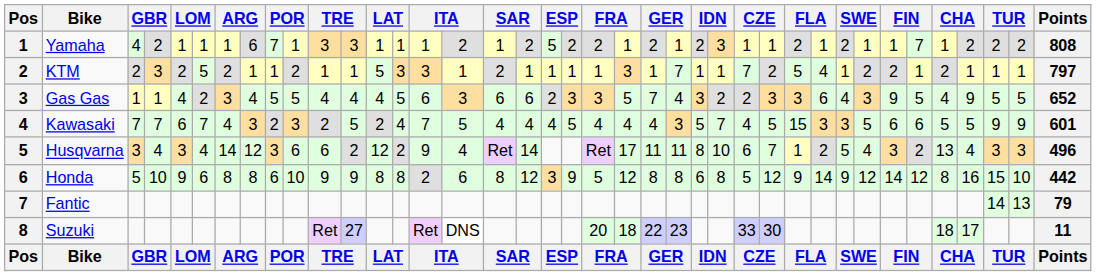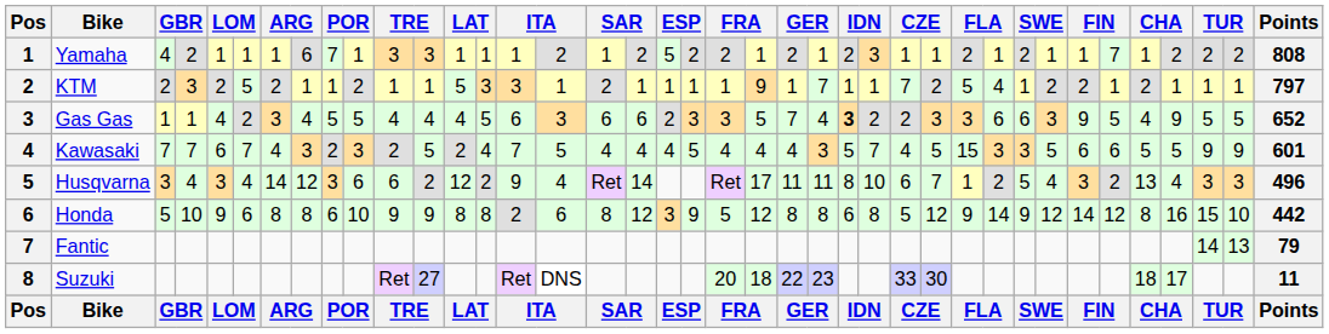 <table class="wikitable" style="font-size: 80%; text-align:center">
 <tr valign="top">
 <th valign="middle">Pos</th>
 <th valign="middle">Bike</th>
 <th colspan=2><a href='#'>GBR</a><br></th>
 <th colspan=2><a href='#'>LOM</a><br></th>
 <th colspan=2><a href='#'>ARG</a><br></th>
 <th colspan=2><a href='#'>POR</a><br></th>
 <th colspan=2><a href='#'>TRE</a><br></th>
 <th colspan=2><a href='#'>LAT</a><br></th>
 <th colspan=2><a href='#'>ITA</a><br></th>
 <th colspan=2><a href='#'>SAR</a><br></th>
 <th colspan=2><a href='#'>ESP</a><br></th>
 <th colspan=2><a href='#'>FRA</a><br></th>
 <th colspan=2><a href='#'>GER</a><br></th>
 <th colspan=2><a href='#'>IDN</a><br></th>
 <th colspan=2><a href='#'>CZE</a><br></th>
 <th colspan=2><a href='#'>FLA</a><br></th>
 <th colspan=2><a href='#'>SWE</a><br></th>
 <th colspan=2><a href='#'>FIN</a><br></th>
 <th colspan=2><a href='#'>CHA</a><br></th>
 <th colspan=2><a href='#'>TUR</a><br></th>
 <th valign="middle">Points</th>
 </tr>
 <tr>
 <th>1</th>
 <td align=left><a href='#'>Yamaha</a></td>
 <td style="background:#dfffdf;">4</td>
 <td style="background:#dfdfdf;">2</td>
 <td style="background:#ffffbf;">1</td>
 <td style="background:#ffffbf;">1</td>
 <td style="background:#ffffbf;">1</td>
 <td style="background:#dfdfdf;">6</td>
 <td style="background:#dfffdf;">7</td>
 <td style="background:#ffffbf;">1</td>
 <td style="background:#ffdf9f;">3</td>
 <td style="background:#ffdf9f;">3</td>
 <td style="background:#ffffbf;">1</td>
 <td style="background:#ffffbf;">1</td>
 <td style="background:#ffffbf;">1</td>
 <td style="background:#dfdfdf;">2</td>
 <td style="background:#ffffbf;">1</td>
 <td style="background:#dfdfdf;">2</td>
 <td style="background:#dfffdf;">5</td>
 <td style="background:#dfdfdf;">2</td>
 <td style="background:#dfdfdf;">2</td>
 <td style="background:#ffffbf;">1</td>
 <td style="background:#dfdfdf;">2</td>
 <td style="background:#ffffbf;">1</td>
 <td style="background:#dfdfdf;">2</td>
 <td style="background:#ffdf9f;">3</td>
 <td style="background:#ffffbf;">1</td>
 <td style="background:#ffffbf;">1</td>
 <td style="background:#dfdfdf;">2</td>
 <td style="background:#ffffbf;">1</td>
 <td style="background:#dfdfdf;">2</td>
 <td style="background:#ffffbf;">1</td>
 <td style="background:#ffffbf;">1</td>
 <td style="background:#dfffdf;">7</td>
 <td style="background:#ffffbf;">1</td>
 <td style="background:#dfdfdf;">2</td>
 <td style="background:#dfdfdf;">2</td>
 <td style="background:#dfdfdf;">2</td>
 <th>808</th>
 </tr>
 <tr>
 <th>2</th>
 <td align=left><a href='#'>KTM</a></td>
 <td style="background:#dfdfdf;">2</td>
 <td style="background:#ffdf9f;">3</td>
 <td style="background:#dfdfdf;">2</td>
 <td style="background:#dfffdf;">5</td>
 <td style="background:#dfdfdf;">2</td>
 <td style="background:#ffffbf;">1</td>
 <td style="background:#ffffbf;">1</td>
 <td style="background:#dfdfdf;">2</td>
 <td style="background:#ffffbf;">1</td>
 <td style="background:#ffffbf;">1</td>
 <td style="background:#dfffdf;">5</td>
 <td style="background:#ffdf9f;">3</td>
 <td style="background:#ffdf9f;">3</td>
 <td style="background:#ffffbf;">1</td>
 <td style="background:#dfdfdf;">2</td>
 <td style="background:#ffffbf;">1</td>
 <td style="background:#ffffbf;">1</td>
 <td style="background:#ffffbf;">1</td>
 <td style="background:#ffffbf;">1</td>
-<td style="background:#ffdf9f;">3</td>
+<td style="background:#ffdf9f;">9</td>
 <td style="background:#ffffbf;">1</td>
 <td style="background:#dfffdf;">7</td>
 <td style="background:#ffffbf;">1</td>
 <td style="background:#ffffbf;">1</td>
 <td style="background:#dfffdf;">7</td>
 <td style="background:#dfdfdf;">2</td>
 <td style="background:#dfffdf;">5</td>
 <td style="background:#dfffdf;">4</td>
 <td style="background:#ffffbf;">1</td>
 <td style="background:#dfdfdf;">2</td>
 <td style="background:#dfdfdf;">2</td>
 <td style="background:#ffffbf;">1</td>
 <td style="background:#dfdfdf;">2</td>
 <td style="background:#ffffbf;">1</td>
 <td style="background:#ffffbf;">1</td>
 <td style="background:#ffffbf;">1</td>
 <th>797</th>
 </tr>
 <tr>
 <th>3</th>
 <td align=left><a href='#'>Gas Gas</a></td>
 <td style="background:#ffffbf;">1</td>
 <td style="background:#ffffbf;">1</td>
 <td style="background:#dfffdf;">4</td>
 <td style="background:#dfdfdf;">2</td>
 <td style="background:#ffdf9f;">3</td>
 <td style="background:#dfffdf;">4</td>
 <td style="background:#dfffdf;">5</td>
 <td style="background:#dfffdf;">5</td>
 <td style="background:#dfffdf;">4</td>
 <td style="background:#dfffdf;">4</td>
 <td style="background:#dfffdf;">4</td>
 <td style="background:#dfffdf;">5</td>
 <td style="background:#dfffdf;">6</td>
 <td style="background:#ffdf9f;">3</td>
 <td style="background:#dfffdf;">6</td>
 <td style="background:#dfffdf;">6</td>
 <td style="background:#dfdfdf;">2</td>
 <td style="background:#ffdf9f;">3</td>
 <td style="background:#ffdf9f;">3</td>
 <td style="background:#dfffdf;">5</td>
 <td style="background:#dfffdf;">7</td>
 <td style="background:#dfffdf;">4</td>
-<td style="background:#ffdf9f;">3</td>
+<td style="background:#ffdf9f;"><strong>3</strong></td>
 <td style="background:#dfdfdf;">2</td>
 <td style="background:#dfdfdf;">2</td>
 <td style="background:#ffdf9f;">3</td>
 <td style="background:#ffdf9f;">3</td>
 <td style="background:#dfffdf;">6</td>
-<td style="background:#dfffdf;">4</td>
+<td style="background:#dfffdf;">6</td>
 <td style="background:#ffdf9f;">3</td>
 <td style="background:#dfffdf;">9</td>
 <td style="background:#dfffdf;">5</td>
 <td style="background:#dfffdf;">4</td>
 <td style="background:#dfffdf;">9</td>
 <td style="background:#dfffdf;">5</td>
 <td style="background:#dfffdf;">5</td>
 <th>652</th>
 </tr>
 <tr>
 <th>4</th>
 <td align=left><a href='#'>Kawasaki</a></td>
 <td style="background:#dfffdf;">7</td>
 <td style="background:#dfffdf;">7</td>
 <td style="background:#dfffdf;">6</td>
 <td style="background:#dfffdf;">7</td>
 <td style="background:#dfffdf;">4</td>
 <td style="background:#ffdf9f;">3</td>
 <td style="background:#dfdfdf;">2</td>
 <td style="background:#ffdf9f;">3</td>
 <td style="background:#dfdfdf;">2</td>
 <td style="background:#dfffdf;">5</td>
 <td style="background:#dfdfdf;">2</td>
 <td style="background:#dfffdf;">4</td>
 <td style="background:#dfffdf;">7</td>
 <td style="background:#dfffdf;">5</td>
 <td style="background:#dfffdf;">4</td>
 <td style="background:#dfffdf;">4</td>
 <td style="background:#dfffdf;">4</td>
 <td style="background:#dfffdf;">5</td>
 <td style="background:#dfffdf;">4</td>
 <td style="background:#dfffdf;">4</td>
 <td style="background:#dfffdf;">4</td>
 <td style="background:#ffdf9f;">3</td>
 <td style="background:#dfffdf;">5</td>
 <td style="background:#dfffdf;">7</td>
 <td style="background:#dfffdf;">4</td>
 <td style="background:#dfffdf;">5</td>
 <td style="background:#dfffdf;">15</td>
 <td style="background:#ffdf9f;">3</td>
 <td style="background:#ffdf9f;">3</td>
 <td style="background:#dfffdf;">5</td>
 <td style="background:#dfffdf;">6</td>
 <td style="background:#dfffdf;">6</td>
 <td style="background:#dfffdf;">5</td>
 <td style="background:#dfffdf;">5</td>
 <td style="background:#dfffdf;">9</td>
 <td style="background:#dfffdf;">9</td>
 <th>601</th>
 </tr>
 <tr>
 <th>5</th>
 <td align=left><a href='#'>Husqvarna</a></td>
 <td style="background:#ffdf9f;">3</td>
 <td style="background:#dfffdf;">4</td>
 <td style="background:#ffdf9f;">3</td>
 <td style="background:#dfffdf;">4</td>
 <td style="background:#dfffdf;">14</td>
 <td style="background:#dfffdf;">12</td>
 <td style="background:#ffdf9f;">3</td>
 <td style="background:#dfffdf;">6</td>
 <td style="background:#dfffdf;">6</td>
 <td style="background:#dfdfdf;">2</td>
 <td style="background:#dfffdf;">12</td>
 <td style="background:#dfdfdf;">2</td>
 <td style="background:#dfffdf;">9</td>
 <td style="background:#dfffdf;">4</td>
 <td style="background:#efcfff;">Ret</td>
 <td style="background:#dfffdf;">14</td>
 <td></td>
 <td></td>
 <td style="background:#efcfff;">Ret</td>
 <td style="background:#dfffdf;">17</td>
 <td style="background:#dfffdf;">11</td>
 <td style="background:#dfffdf;">11</td>
 <td style="background:#dfffdf;">8</td>
 <td style="background:#dfffdf;">10</td>
 <td style="background:#dfffdf;">6</td>
 <td style="background:#dfffdf;">7</td>
 <td style="background:#ffffbf;">1</td>
 <td style="background:#dfdfdf;">2</td>
 <td style="background:#dfffdf;">5</td>
 <td style="background:#dfffdf;">4</td>
 <td style="background:#ffdf9f;">3</td>
 <td style="background:#dfdfdf;">2</td>
 <td style="background:#dfffdf;">13</td>
 <td style="background:#dfffdf;">4</td>
 <td style="background:#ffdf9f;">3</td>
 <td style="background:#ffdf9f;">3</td>
 <th>496</th>
 </tr>
 <tr>
 <th>6</th>
 <td align=left><a href='#'>Honda</a></td>
 <td style="background:#dfffdf;">5</td>
 <td style="background:#dfffdf;">10</td>
 <td style="background:#dfffdf;">9</td>
 <td style="background:#dfffdf;">6</td>
 <td style="background:#dfffdf;">8</td>
 <td style="background:#dfffdf;">8</td>
 <td style="background:#dfffdf;">6</td>
 <td style="background:#dfffdf;">10</td>
 <td style="background:#dfffdf;">9</td>
 <td style="background:#dfffdf;">9</td>
 <td style="background:#dfffdf;">8</td>
 <td style="background:#dfffdf;">8</td>
 <td style="background:#dfdfdf;">2</td>
 <td style="background:#dfffdf;">6</td>
 <td style="background:#dfffdf;">8</td>
 <td style="background:#dfffdf;">12</td>
 <td style="background:#ffdf9f;">3</td>
 <td style="background:#dfffdf;">9</td>
 <td style="background:#dfffdf;">5</td>
 <td style="background:#dfffdf;">12</td>
 <td style="background:#dfffdf;">8</td>
 <td style="background:#dfffdf;">8</td>
 <td style="background:#dfffdf;">6</td>
 <td style="background:#dfffdf;">8</td>
 <td style="background:#dfffdf;">5</td>
 <td style="background:#dfffdf;">12</td>
 <td style="background:#dfffdf;">9</td>
 <td style="background:#dfffdf;">14</td>
 <td style="background:#dfffdf;">9</td>
 <td style="background:#dfffdf;">12</td>
 <td style="background:#dfffdf;">14</td>
 <td style="background:#dfffdf;">12</td>
 <td style="background:#dfffdf;">8</td>
 <td style="background:#dfffdf;">16</td>
 <td style="background:#dfffdf;">15</td>
 <td style="background:#dfffdf;">10</td>
 <th>442</th>
 </tr>
 <tr>
 <th>7</th>
 <td align=left><a href='#'>Fantic</a></td>
 <td></td>
 <td></td>
 <td></td>
 <td></td>
 <td></td>
 <td></td>
 <td></td>
 <td></td>
 <td></td>
 <td></td>
 <td></td>
 <td></td>
 <td></td>
 <td></td>
 <td></td>
 <td></td>
 <td></td>
 <td></td>
 <td></td>
 <td></td>
 <td></td>
 <td></td>
 <td></td>
 <td></td>
 <td></td>
 <td></td>
 <td></td>
 <td></td>
 <td></td>
 <td></td>
 <td></td>
 <td></td>
 <td></td>
 <td></td>
 <td style="background:#dfffdf;">14</td>
 <td style="background:#dfffdf;">13</td>
 <th>79</th>
 </tr>
 <tr>
 <th>8</th>
 <td align=left><a href='#'>Suzuki</a></td>
 <td></td>
 <td></td>
 <td></td>
 <td></td>
 <td></td>
 <td></td>
 <td></td>
 <td></td>
 <td style="background:#efcfff;">Ret</td>
 <td style="background:#cfcfff;">27</td>
 <td></td>
 <td></td>
 <td style="background:#efcfff;">Ret</td>
 <td style="background:#ffffff;">DNS</td>
 <td></td>
 <td></td>
 <td></td>
 <td></td>
 <td style="background:#dfffdf;">20</td>
 <td style="background:#dfffdf;">18</td>
 <td style="background:#cfcfff;">22</td>
 <td style="background:#cfcfff;">23</td>
 <td></td>
 <td></td>
 <td style="background:#cfcfff;">33</td>
 <td style="background:#cfcfff;">30</td>
 <td></td>
 <td></td>
 <td></td>
 <td></td>
 <td></td>
 <td></td>
 <td style="background:#dfffdf;">18</td>
 <td style="background:#dfffdf;">17</td>
 <td></td>
 <td></td>
 <th>11</th>
 </tr>
 <tr valign="top">
 <th valign="middle">Pos</th>
 <th valign="middle">Bike</th>
 <th colspan=2><a href='#'>GBR</a><br></th>
 <th colspan=2><a href='#'>LOM</a><br></th>
 <th colspan=2><a href='#'>ARG</a><br></th>
 <th colspan=2><a href='#'>POR</a><br></th>
 <th colspan=2><a href='#'>TRE</a><br></th>
 <th colspan=2><a href='#'>LAT</a><br></th>
 <th colspan=2><a href='#'>ITA</a><br></th>
 <th colspan=2><a href='#'>SAR</a><br></th>
 <th colspan=2><a href='#'>ESP</a><br></th>
 <th colspan=2><a href='#'>FRA</a><br></th>
 <th colspan=2><a href='#'>GER</a><br></th>
 <th colspan=2><a href='#'>IDN</a><br></th>
 <th colspan=2><a href='#'>CZE</a><br></th>
 <th colspan=2><a href='#'>FLA</a><br></th>
 <th colspan=2><a href='#'>SWE</a><br></th>
 <th colspan=2><a href='#'>FIN</a><br></th>
 <th colspan=2><a href='#'>CHA</a><br></th>
 <th colspan=2><a href='#'>TUR</a><br></th>
 <th valign="middle">Points</th>
 </tr>
 </table>
